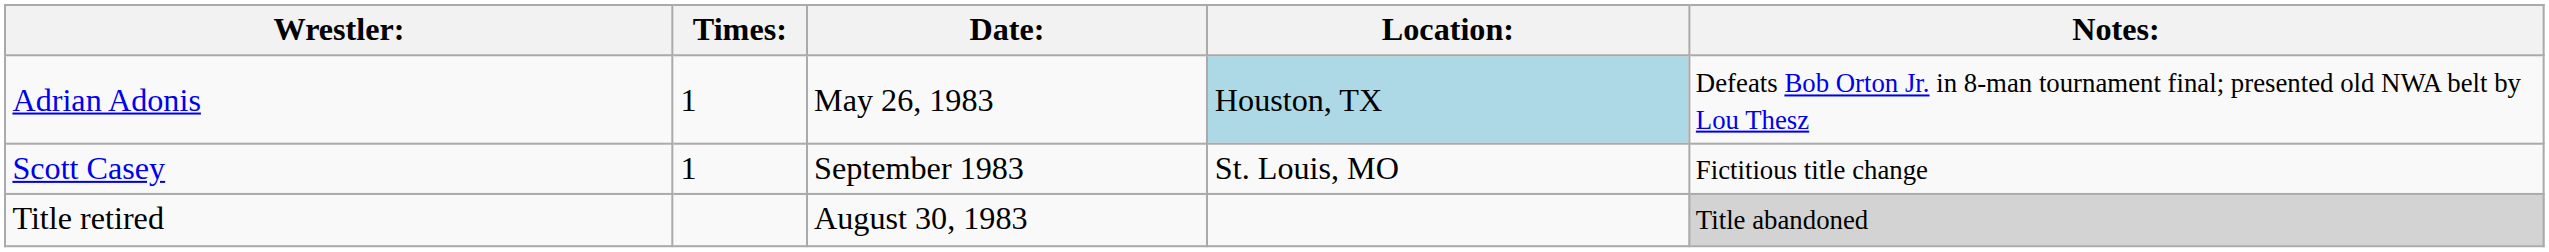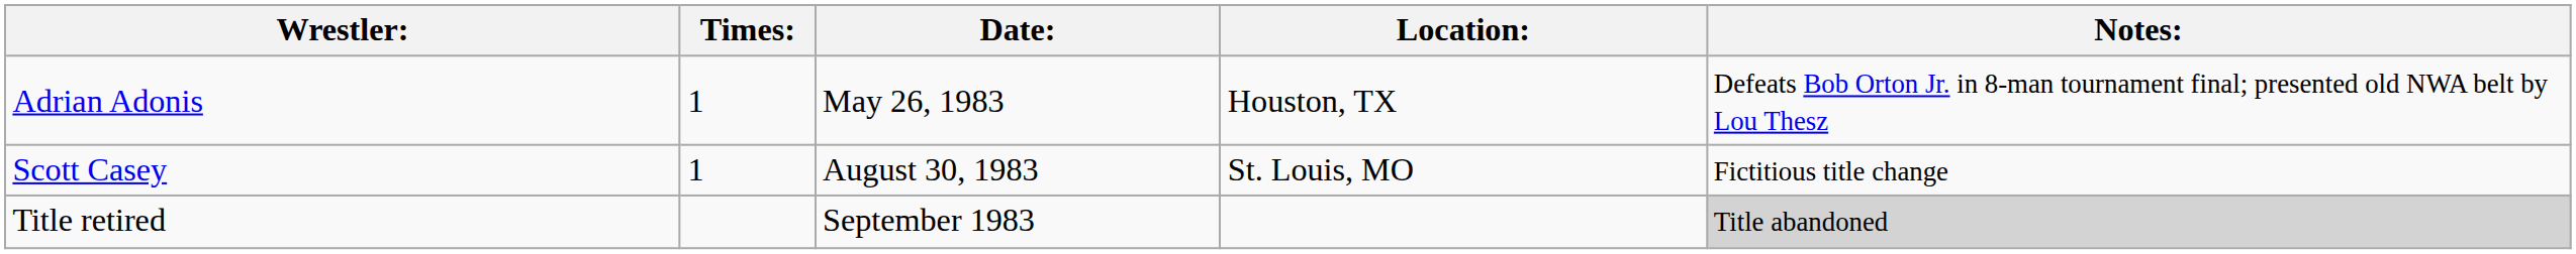 <table class="wikitable" width=100%>
 <tr>
 <th width=25%>Wrestler:</th>
 <th width=5%>Times:</th>
 <th width=15%>Date:</th>
 <th width=18%>Location:</th>
 <th width=32%>Notes:</th>
 </tr>
 <tr>
 <td><a href='#'>Adrian Adonis</a></td>
 <td>1</td>
 <td>May 26, 1983</td>
-<td style="background: lightblue;">Houston, TX</td>
+<td>Houston, TX</td>
 <td><small>Defeats <a href='#'>Bob Orton Jr.</a> in 8-man tournament final; presented old NWA belt by <a href='#'>Lou Thesz</a></small></td>
 </tr>
 <tr>
 <td><a href='#'>Scott Casey</a></td>
 <td>1</td>
-<td>September 1983</td>
+<td>August 30, 1983</td>
 <td>St. Louis, MO</td>
 <td><small>Fictitious title change</small></td>
 </tr>
 <tr>
 <td>Title retired</td>
 <td></td>
-<td>August 30, 1983</td>
+<td>September 1983</td>
 <td></td>
 <td style="background: lightgrey;"><small>Title abandoned</small></td>
 </tr>
 </table>
